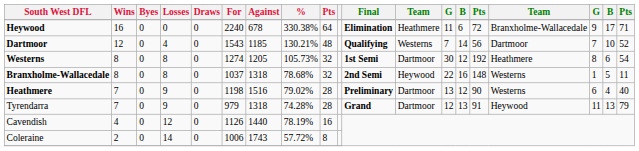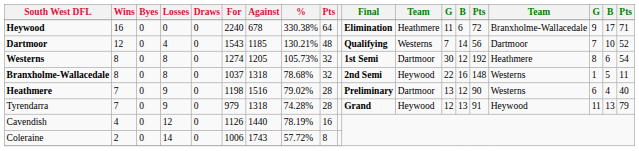 <table style="font-size: 85%; text-align: left;" class="wikitable">
 <tr>
 <th style="color:crimson">South West DFL</th>
 <th style="color:crimson">Wins</th>
 <th style="color:crimson">Byes</th>
 <th style="color:crimson">Losses</th>
 <th style="color:crimson">Draws</th>
 <th style="color:crimson">For</th>
 <th style="color:crimson">Against</th>
 <th style="color:crimson">%</th>
 <th style="color:crimson">Pts</th>
 <th></th>
 <th style="color:green">Final</th>
 <th style="color:green">Team</th>
 <th style="color:green">G</th>
 <th style="color:green">B</th>
 <th style="color:green">Pts</th>
 <th style="color:green">Team</th>
 <th style="color:green">G</th>
 <th style="color:green">B</th>
 <th style="color:green">Pts</th>
 </tr>
 <tr>
 </tr>
 <tr>
 </tr>
 <tr>
 <td><strong>	Heywood	</strong></td>
 <td>16</td>
 <td>0</td>
 <td>0</td>
 <td>0</td>
 <td>2240</td>
 <td>678</td>
 <td>330.38%</td>
 <td>64</td>
 <td></td>
 <td><strong>Elimination</strong></td>
 <td>Heathmere</td>
 <td>11</td>
 <td>6</td>
 <td>72</td>
 <td>Branxholme-Wallacedale</td>
 <td>9</td>
 <td>17</td>
 <td>71</td>
 </tr>
 <tr>
 <td><strong>	Dartmoor	</strong></td>
 <td>12</td>
 <td>0</td>
 <td>4</td>
 <td>0</td>
 <td>1543</td>
 <td>1185</td>
 <td>130.21%</td>
 <td>48</td>
 <td></td>
 <td><strong>Qualifying</strong></td>
 <td>Westerns</td>
 <td>7</td>
 <td>14</td>
 <td>56</td>
 <td>Dartmoor</td>
 <td>7</td>
 <td>10</td>
 <td>52</td>
 </tr>
 <tr>
 <td><strong>	Westerns	</strong></td>
 <td>8</td>
 <td>0</td>
 <td>8</td>
 <td>0</td>
 <td>1274</td>
 <td>1205</td>
 <td>105.73%</td>
 <td>32</td>
 <td></td>
 <td><strong>1st Semi</strong></td>
 <td>Dartmoor</td>
 <td>30</td>
 <td>12</td>
 <td>192</td>
 <td>Heathmere</td>
 <td>8</td>
 <td>6</td>
 <td>54</td>
 </tr>
 <tr>
 <td><strong>	Branxholme-Wallacedale	</strong></td>
 <td>8</td>
 <td>0</td>
 <td>8</td>
 <td>0</td>
 <td>1037</td>
 <td>1318</td>
 <td>78.68%</td>
 <td>32</td>
 <td></td>
 <td><strong>2nd Semi</strong></td>
 <td>Heywood</td>
 <td>22</td>
 <td>16</td>
 <td>148</td>
 <td>Westerns</td>
 <td>1</td>
 <td>5</td>
 <td>11</td>
 </tr>
 <tr>
 <td><strong>	Heathmere	</strong></td>
 <td>7</td>
 <td>0</td>
 <td>9</td>
 <td>0</td>
 <td>1198</td>
 <td>1516</td>
 <td>79.02%</td>
 <td>28</td>
 <td></td>
 <td><strong>Preliminary</strong></td>
 <td>Dartmoor</td>
 <td>13</td>
 <td>12</td>
 <td>90</td>
 <td>Westerns</td>
 <td>6</td>
 <td>4</td>
 <td>40</td>
 </tr>
 <tr>
 <td>Tyrendarra</td>
 <td>7</td>
 <td>0</td>
 <td>9</td>
 <td>0</td>
 <td>979</td>
 <td>1318</td>
 <td>74.28%</td>
 <td>28</td>
 <td></td>
 <td><strong>Grand</strong></td>
-<td>Dartmoor</td>
+<td>Heywood</td>
 <td>12</td>
 <td>13</td>
 <td>91</td>
 <td>Heywood</td>
 <td>11</td>
 <td>13</td>
 <td>79</td>
 </tr>
 <tr>
 <td>Cavendish</td>
 <td>4</td>
 <td>0</td>
 <td>12</td>
 <td>0</td>
 <td>1126</td>
 <td>1440</td>
 <td>78.19%</td>
 <td>16</td>
 <td></td>
 </tr>
 <tr>
 <td>Coleraine</td>
 <td>2</td>
 <td>0</td>
 <td>14</td>
 <td>0</td>
 <td>1006</td>
 <td>1743</td>
 <td>57.72%</td>
 <td>8</td>
 <td></td>
 </tr>
 <tr>
 </tr>
 </table>
